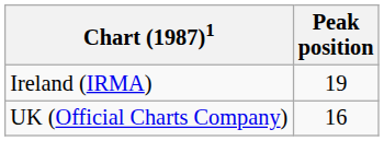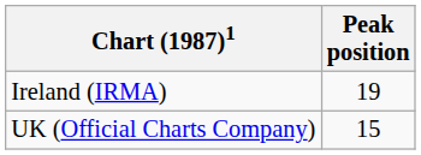 <table class="wikitable">
 <tr>
 <th>Chart (1987)<sup>1</sup></th>
 <th>Peak<br>position</th>
 </tr>
 <tr>
 <td>Ireland (<a href='#'>IRMA</a>)</td>
 <td style="text-align:center;">19</td>
 </tr>
 <tr>
 <td>UK (<a href='#'>Official Charts Company</a>)</td>
-<td style="text-align:center;">16</td>
+<td style="text-align:center;">15</td>
 </tr>
 </table>
